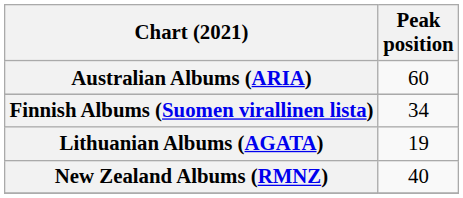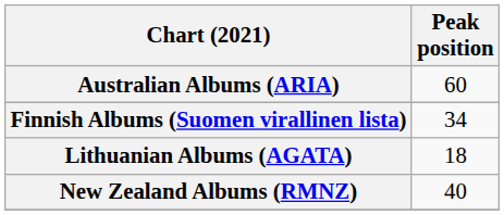 <table class="wikitable sortable plainrowheaders" style="text-align:center">
 <tr>
 <th scope="col">Chart (2021)</th>
 <th scope="col">Peak<br>position</th>
 </tr>
 <tr>
 <th scope="row">Australian Albums (<a href='#'>ARIA</a>)</th>
 <td>60</td>
 </tr>
 <tr>
 </tr>
 <tr>
 <th scope="row">Finnish Albums (<a href='#'>Suomen virallinen lista</a>)</th>
 <td>34</td>
 </tr>
 <tr>
 <th scope="row">Lithuanian Albums (<a href='#'>AGATA</a>)</th>
-<td>19</td>
+<td>18</td>
 </tr>
 <tr>
 <th scope="row">New Zealand Albums (<a href='#'>RMNZ</a>)</th>
 <td>40</td>
 </tr>
 <tr>
 </tr>
 <tr>
 </tr>
 </table>
